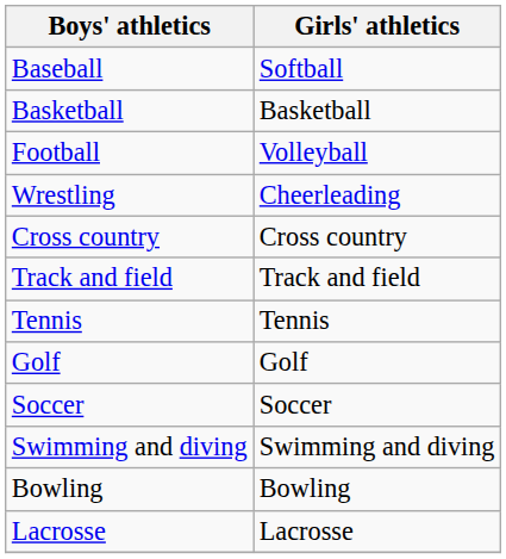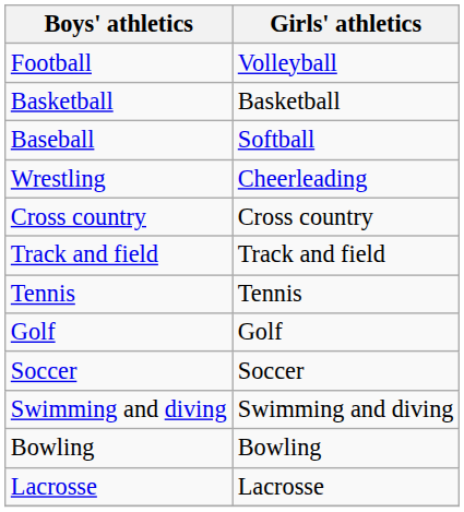 <table class="wikitable" border="1">
 <tr>
 <th>Boys' athletics</th>
 <th>Girls' athletics</th>
 </tr>
 <tr>
-<td><a href='#'>Baseball</a></td>
-<td><a href='#'>Softball</a></td>
+<td><a href='#'>Football</a></td>
+<td><a href='#'>Volleyball</a></td>
 </tr>
 <tr>
 <td><a href='#'>Basketball</a></td>
 <td>Basketball</td>
 </tr>
 <tr>
-<td><a href='#'>Football</a></td>
-<td><a href='#'>Volleyball</a></td>
+<td><a href='#'>Baseball</a></td>
+<td><a href='#'>Softball</a></td>
 </tr>
 <tr>
 <td><a href='#'>Wrestling</a></td>
 <td><a href='#'>Cheerleading</a></td>
 </tr>
 <tr>
 <td><a href='#'>Cross country</a></td>
 <td>Cross country</td>
 </tr>
 <tr>
 <td><a href='#'>Track and field</a></td>
 <td>Track and field</td>
 </tr>
 <tr>
 <td><a href='#'>Tennis</a></td>
 <td>Tennis</td>
 </tr>
 <tr>
 <td><a href='#'>Golf</a></td>
 <td>Golf</td>
 </tr>
 <tr>
 <td><a href='#'>Soccer</a></td>
 <td>Soccer</td>
 </tr>
 <tr>
 <td><a href='#'>Swimming</a> and <a href='#'>diving</a></td>
 <td>Swimming and diving</td>
 </tr>
 <tr>
 <td>Bowling</td>
 <td>Bowling</td>
 </tr>
 <tr>
 <td><a href='#'>Lacrosse</a></td>
 <td>Lacrosse</td>
 </tr>
 <tr>
 </tr>
 </table>
